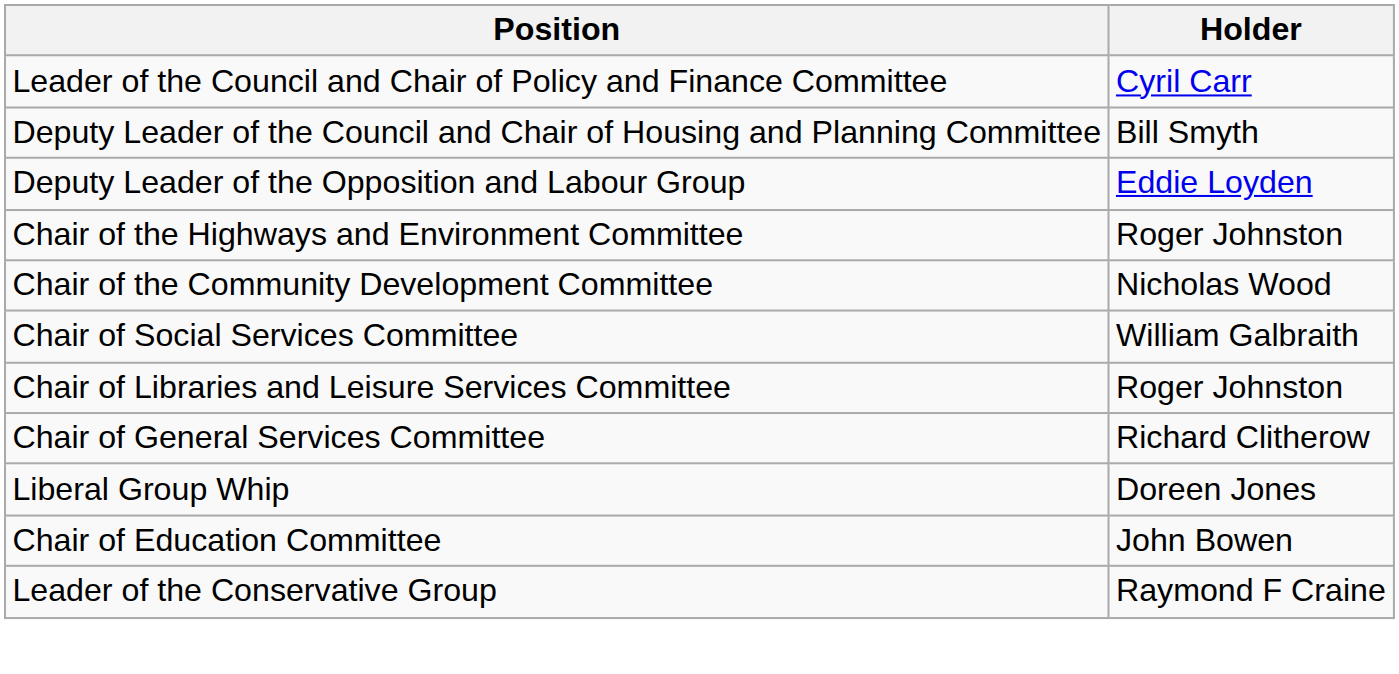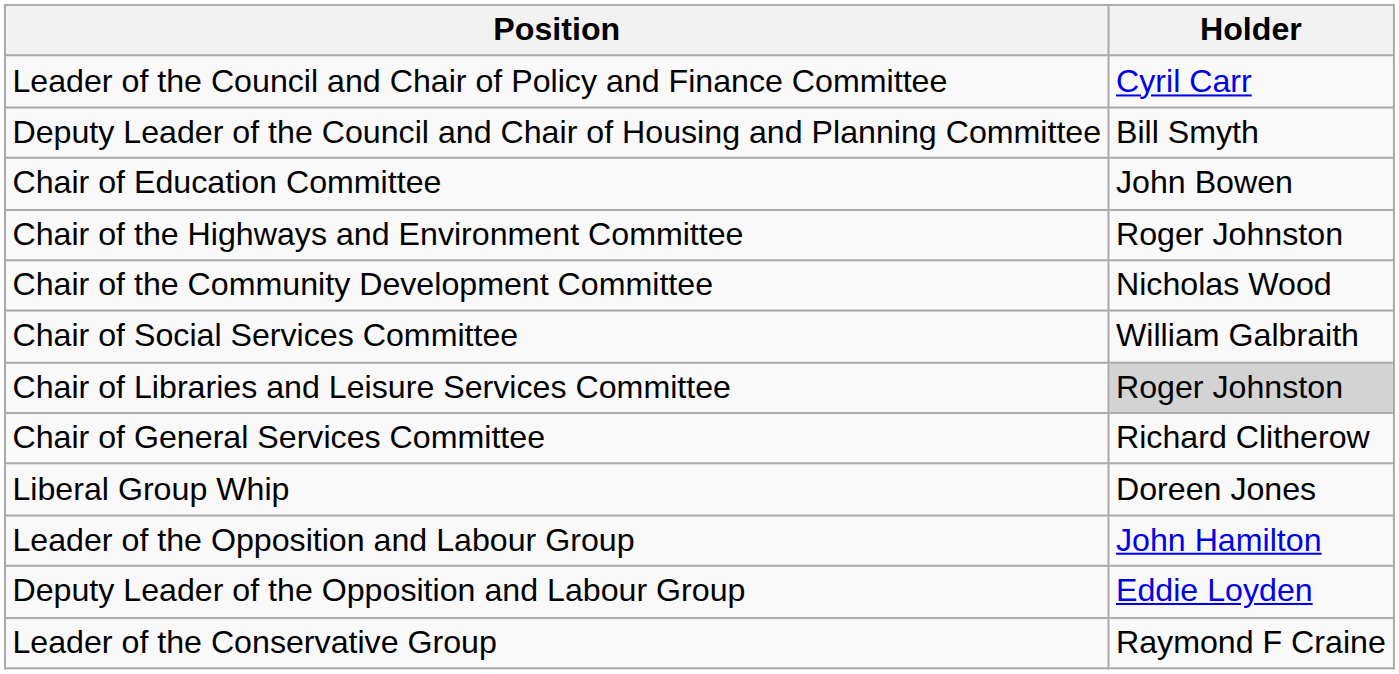 <table class="wikitable">
 <tr>
 <th>Position</th>
 <th>Holder</th>
 </tr>
 <tr>
 <td>Leader of the Council and Chair of Policy and Finance Committee</td>
 <td><a href='#'>Cyril Carr</a></td>
 </tr>
 <tr>
 <td>Deputy Leader of the Council and Chair of Housing and Planning Committee</td>
 <td>Bill Smyth</td>
 </tr>
 <tr>
-<td>Deputy Leader of the Opposition and Labour Group</td>
-<td><a href='#'>Eddie Loyden</a></td>
+<td>Chair of Education Committee</td>
+<td>John Bowen</td>
 </tr>
 <tr>
 <td>Chair of the Highways and Environment Committee</td>
 <td>Roger Johnston</td>
 </tr>
 <tr>
 <td>Chair of the Community Development Committee</td>
 <td>Nicholas Wood</td>
 </tr>
 <tr>
 <td>Chair of Social Services Committee</td>
 <td>William Galbraith</td>
 </tr>
 <tr>
 <td>Chair of Libraries and Leisure Services Committee</td>
-<td>Roger Johnston</td>
+<td style="background: lightgrey;">Roger Johnston</td>
 </tr>
 <tr>
 <td>Chair of General Services Committee</td>
 <td>Richard Clitherow</td>
 </tr>
 <tr>
 <td>Liberal Group Whip</td>
 <td>Doreen Jones</td>
 </tr>
 <tr>
-<td>Chair of Education Committee</td>
-<td>John Bowen</td>
+<td>Leader of the Opposition and Labour Group</td>
+<td><a href='#'>John Hamilton</a></td>
+</tr>
+<tr>
+<td>Deputy Leader of the Opposition and Labour Group</td>
+<td><a href='#'>Eddie Loyden</a></td>
 </tr>
 <tr>
 <td>Leader of the Conservative Group</td>
 <td>Raymond F Craine</td>
 </tr>
 </table>
